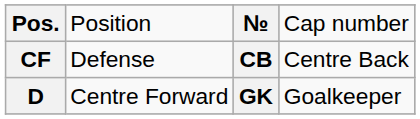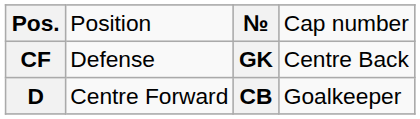 <table class="wikitable" style="font-size:90%;float:right;clear:right;margin-left:1em;">
 <tr>
 <th>Pos.</th>
 <td>Position</td>
 <th>№</th>
 <td>Cap number</td>
 </tr>
 <tr>
 <th>CF</th>
 <td>Defense</td>
-<th>CB</th>
+<th>GK</th>
 <td>Centre Back</td>
 </tr>
 <tr>
 <th>D</th>
 <td>Centre Forward</td>
-<th>GK</th>
+<th>CB</th>
 <td>Goalkeeper</td>
 </tr>
 </table>
